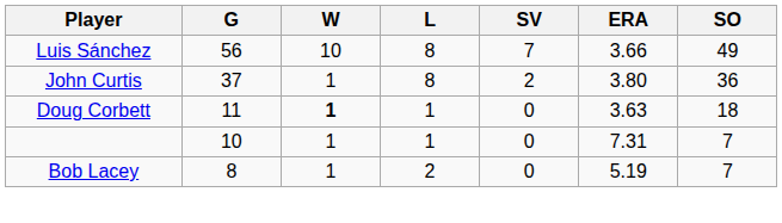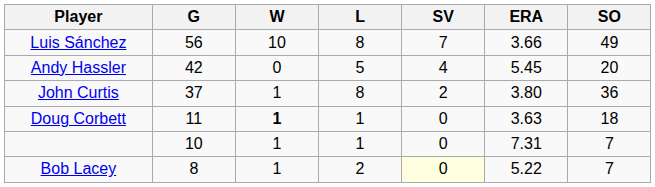 <table class="wikitable sortable">
 <tr>
 <th bgcolor="#DDDDFF" width="16%">Player</th>
 <th bgcolor="#DDDDFF" width="9%">G</th>
 <th bgcolor="#DDDDFF" width="9%">W</th>
 <th bgcolor="#DDDDFF" width="9%">L</th>
 <th bgcolor="#DDDDFF" width="9%">SV</th>
 <th bgcolor="#DDDDFF" width="9%">ERA</th>
 <th bgcolor="#DDDDFF" width="9%">SO</th>
 </tr>
 <tr align="center">
 <td><a href='#'>Luis Sánchez</a></td>
 <td>56</td>
 <td>10</td>
 <td>8</td>
 <td>7</td>
 <td>3.66</td>
 <td>49</td>
+</tr>
+<tr align=center>
+<td><a href='#'>Andy Hassler</a></td>
+<td>42</td>
+<td>0</td>
+<td>5</td>
+<td>4</td>
+<td>5.45</td>
+<td>20</td>
 </tr>
 <tr align=center>
 <td><a href='#'>John Curtis</a></td>
 <td>37</td>
 <td>1</td>
 <td>8</td>
 <td>2</td>
 <td>3.80</td>
 <td>36</td>
 </tr>
 <tr align=center>
 <td><a href='#'>Doug Corbett</a></td>
 <td>11</td>
 <td><strong>1</strong></td>
 <td>1</td>
 <td>0</td>
 <td>3.63</td>
 <td>18</td>
 </tr>
 <tr align=center>
 <td></td>
 <td>10</td>
 <td>1</td>
 <td>1</td>
 <td>0</td>
 <td>7.31</td>
 <td>7</td>
 </tr>
 <tr align="center">
 <td><a href='#'>Bob Lacey</a></td>
 <td>8</td>
 <td>1</td>
 <td>2</td>
-<td>0</td>
-<td>5.19</td>
+<td style="background: lightyellow;">0</td>
+<td>5.22</td>
 <td>7</td>
 </tr>
 </table>
